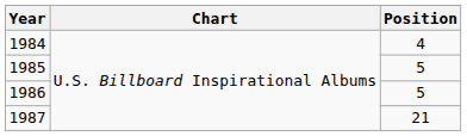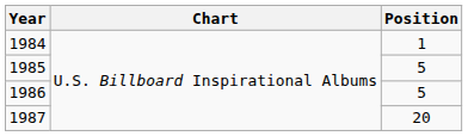 <table class="wikitable">
 <tr>
 <th>Year</th>
 <th>Chart</th>
 <th>Position</th>
 </tr>
 <tr>
 <td>1984</td>
 <td rowspan="4">U.S. <em>Billboard</em> Inspirational Albums</td>
-<td style="text-align:center;">4</td>
+<td style="text-align:center;">1</td>
 </tr>
 <tr>
 <td>1985</td>
 <td style="text-align:center;">5</td>
 </tr>
 <tr>
 <td>1986</td>
 <td style="text-align:center;">5</td>
 </tr>
 <tr>
 <td>1987</td>
-<td style="text-align:center;">21</td>
+<td style="text-align:center;">20</td>
 </tr>
 </table>
